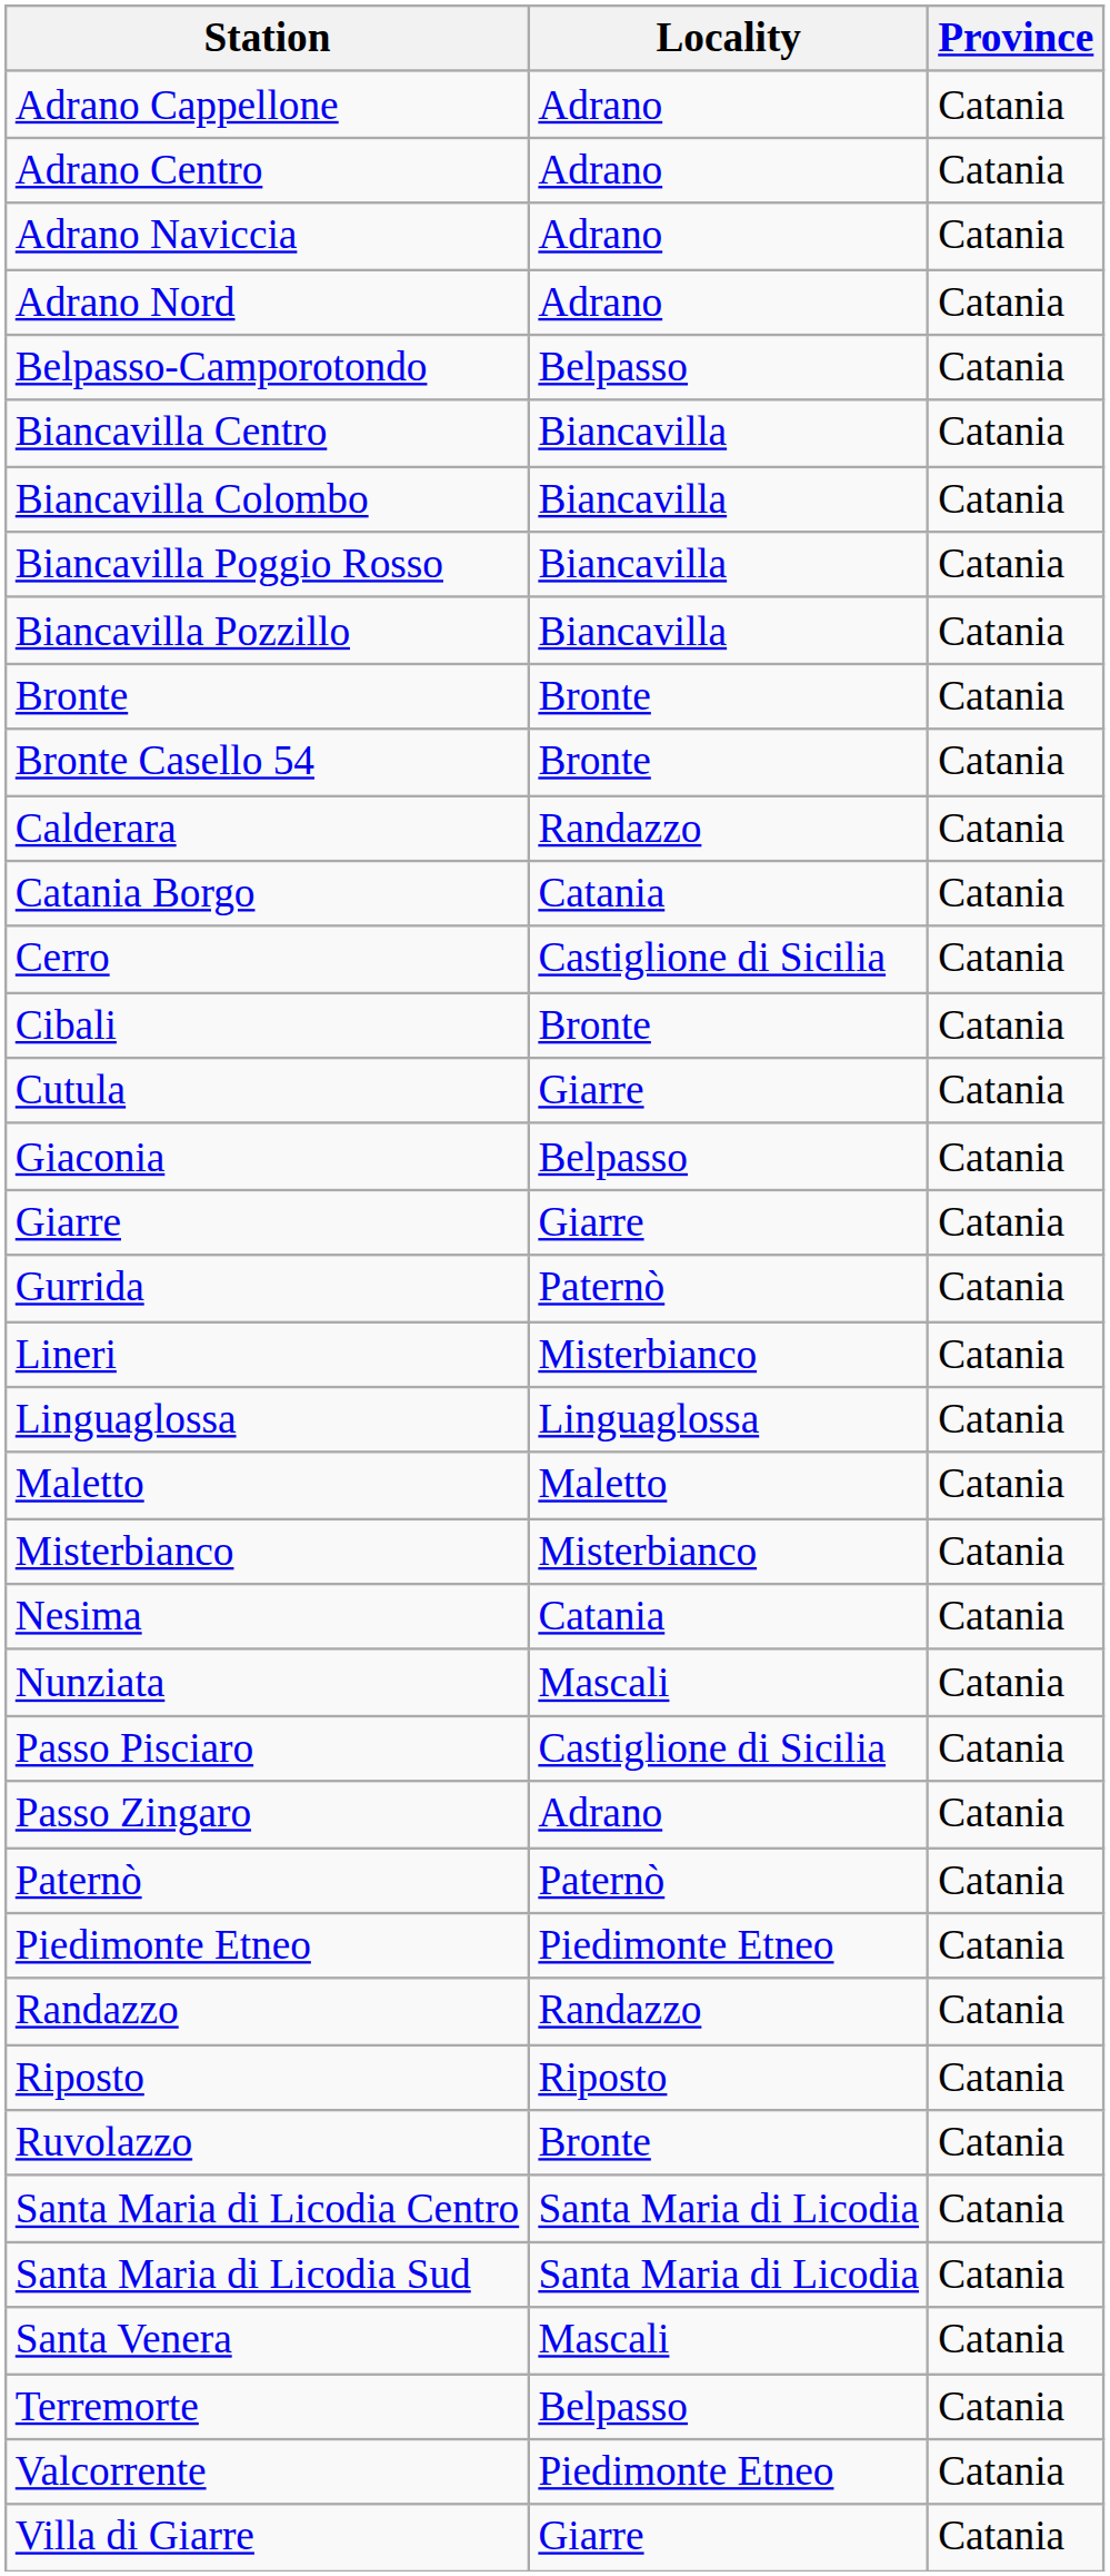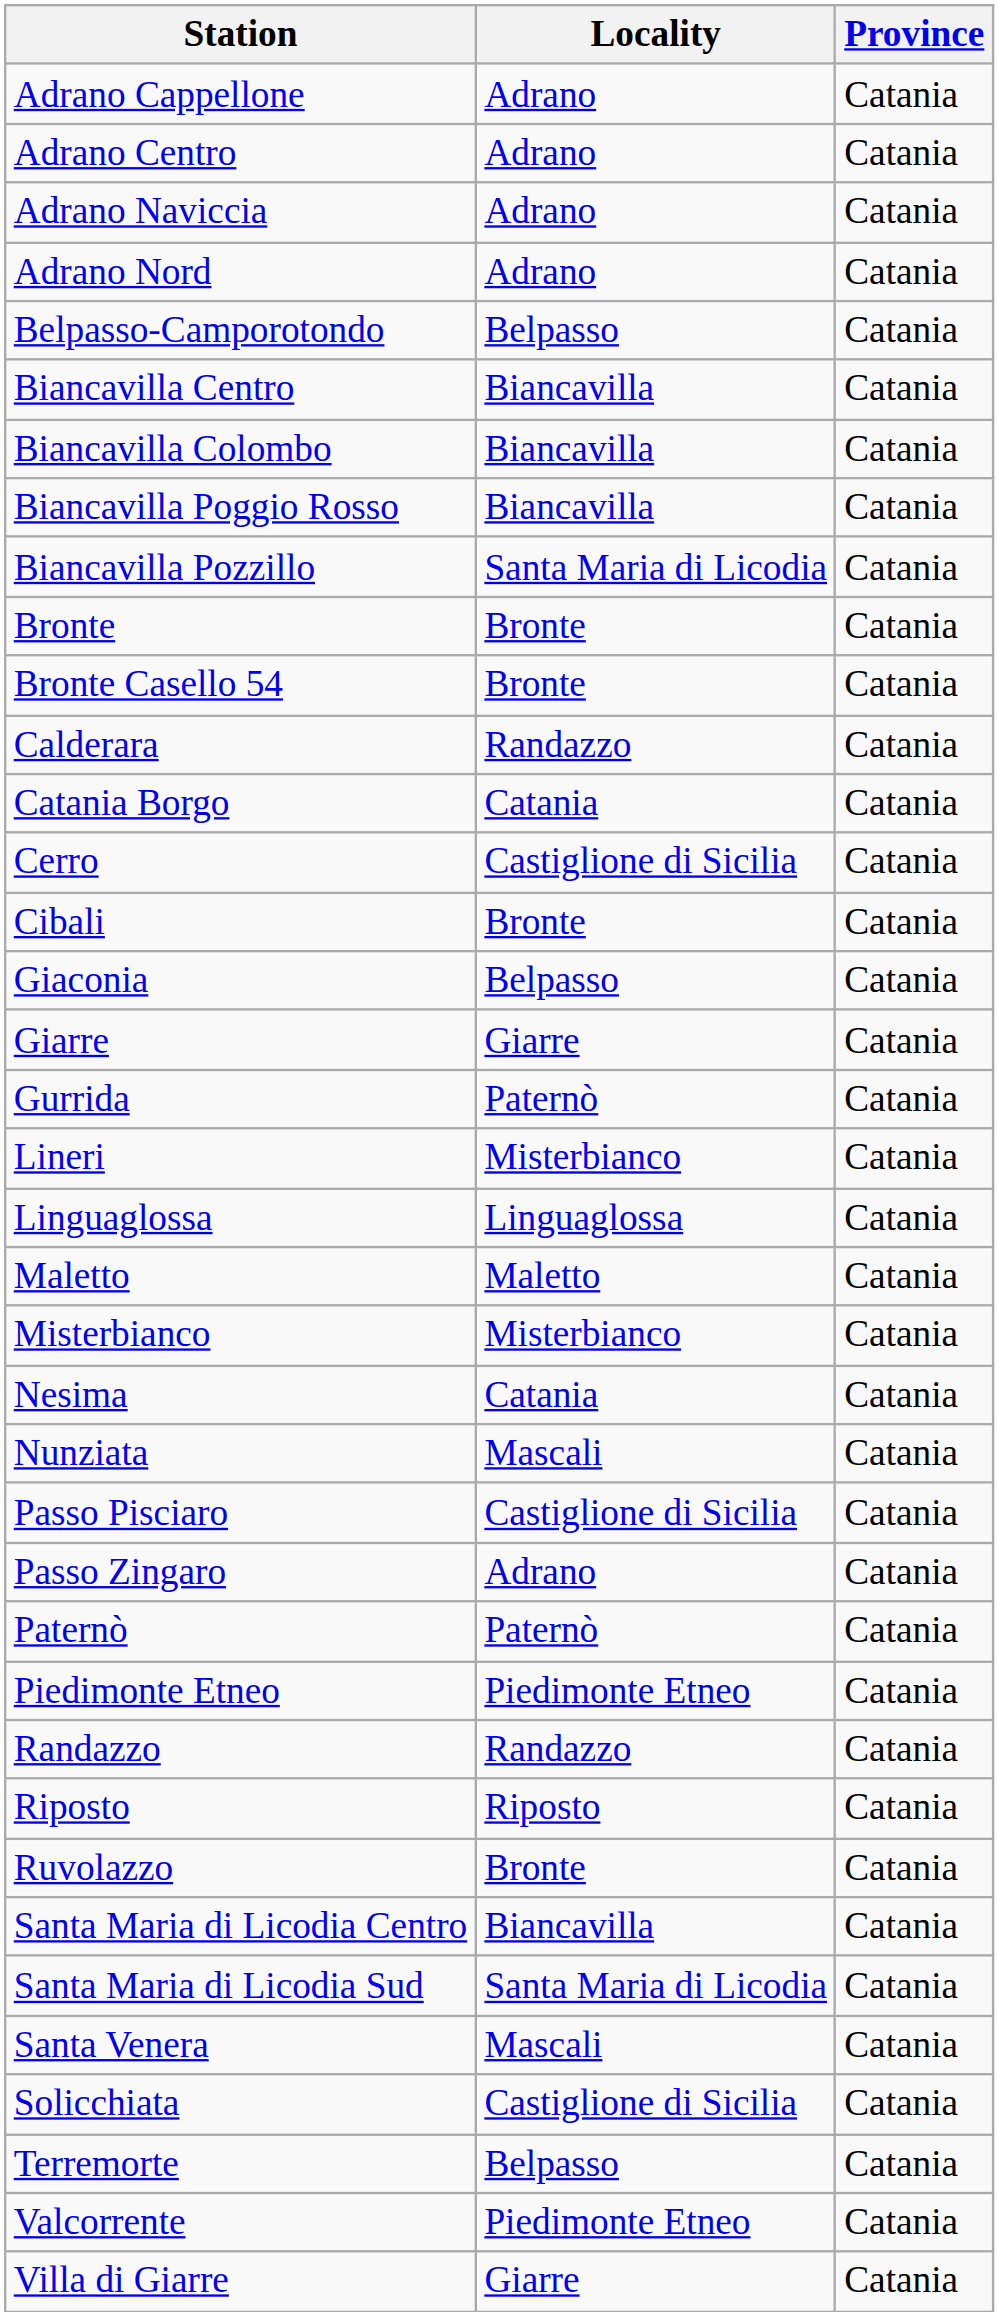 <table class="wikitable sortable">
 <tr>
 <th>Station</th>
 <th>Locality</th>
 <th><a href='#'>Province</a></th>
 </tr>
 <tr>
 <td><a href='#'>Adrano Cappellone</a></td>
 <td><a href='#'>Adrano</a></td>
 <td>Catania</td>
 </tr>
 <tr>
 <td><a href='#'>Adrano Centro</a></td>
 <td><a href='#'>Adrano</a></td>
 <td>Catania</td>
 </tr>
 <tr>
 <td><a href='#'>Adrano Naviccia</a></td>
 <td><a href='#'>Adrano</a></td>
 <td>Catania</td>
 </tr>
 <tr>
 <td><a href='#'>Adrano Nord</a></td>
 <td><a href='#'>Adrano</a></td>
 <td>Catania</td>
 </tr>
 <tr>
 <td><a href='#'>Belpasso-Camporotondo</a></td>
 <td><a href='#'>Belpasso</a></td>
 <td>Catania</td>
 </tr>
 <tr>
 <td><a href='#'>Biancavilla Centro</a></td>
 <td><a href='#'>Biancavilla</a></td>
 <td>Catania</td>
 </tr>
 <tr>
 <td><a href='#'>Biancavilla Colombo</a></td>
 <td><a href='#'>Biancavilla</a></td>
 <td>Catania</td>
 </tr>
 <tr>
 <td><a href='#'>Biancavilla Poggio Rosso</a></td>
 <td><a href='#'>Biancavilla</a></td>
 <td>Catania</td>
 </tr>
 <tr>
 <td><a href='#'>Biancavilla Pozzillo</a></td>
-<td><a href='#'>Biancavilla</a></td>
+<td><a href='#'>Santa Maria di Licodia</a></td>
 <td>Catania</td>
 </tr>
 <tr>
 <td><a href='#'>Bronte</a></td>
 <td><a href='#'>Bronte</a></td>
 <td>Catania</td>
 </tr>
 <tr>
 <td><a href='#'>Bronte Casello 54</a></td>
 <td><a href='#'>Bronte</a></td>
 <td>Catania</td>
 </tr>
 <tr>
 <td><a href='#'>Calderara</a></td>
 <td><a href='#'>Randazzo</a></td>
 <td>Catania</td>
 </tr>
 <tr>
 <td><a href='#'>Catania Borgo</a></td>
 <td><a href='#'>Catania</a></td>
 <td>Catania</td>
 </tr>
 <tr>
 <td><a href='#'>Cerro</a></td>
 <td><a href='#'>Castiglione di Sicilia</a></td>
 <td>Catania</td>
 </tr>
 <tr>
 <td><a href='#'>Cibali</a></td>
 <td><a href='#'>Bronte</a></td>
-<td>Catania</td>
-</tr>
-<tr>
-<td><a href='#'>Cutula</a></td>
-<td><a href='#'>Giarre</a></td>
 <td>Catania</td>
 </tr>
 <tr>
 <td><a href='#'>Giaconia</a></td>
 <td><a href='#'>Belpasso</a></td>
 <td>Catania</td>
 </tr>
 <tr>
 <td><a href='#'>Giarre</a></td>
 <td><a href='#'>Giarre</a></td>
 <td>Catania</td>
 </tr>
 <tr>
 <td><a href='#'>Gurrida</a></td>
 <td><a href='#'>Paternò</a></td>
 <td>Catania</td>
 </tr>
 <tr>
 <td><a href='#'>Lineri</a></td>
 <td><a href='#'>Misterbianco</a></td>
 <td>Catania</td>
 </tr>
 <tr>
 <td><a href='#'>Linguaglossa</a></td>
 <td><a href='#'>Linguaglossa</a></td>
 <td>Catania</td>
 </tr>
 <tr>
 <td><a href='#'>Maletto</a></td>
 <td><a href='#'>Maletto</a></td>
 <td>Catania</td>
 </tr>
 <tr>
 <td><a href='#'>Misterbianco</a></td>
 <td><a href='#'>Misterbianco</a></td>
 <td>Catania</td>
 </tr>
 <tr>
 <td><a href='#'>Nesima</a></td>
 <td><a href='#'>Catania</a></td>
 <td>Catania</td>
 </tr>
 <tr>
 <td><a href='#'>Nunziata</a></td>
 <td><a href='#'>Mascali</a></td>
 <td>Catania</td>
 </tr>
 <tr>
 <td><a href='#'>Passo Pisciaro</a></td>
 <td><a href='#'>Castiglione di Sicilia</a></td>
 <td>Catania</td>
 </tr>
 <tr>
 <td><a href='#'>Passo Zingaro</a></td>
 <td><a href='#'>Adrano</a></td>
 <td>Catania</td>
 </tr>
 <tr>
 <td><a href='#'>Paternò</a></td>
 <td><a href='#'>Paternò</a></td>
 <td>Catania</td>
 </tr>
 <tr>
 <td><a href='#'>Piedimonte Etneo</a></td>
 <td><a href='#'>Piedimonte Etneo</a></td>
 <td>Catania</td>
 </tr>
 <tr>
 <td><a href='#'>Randazzo</a></td>
 <td><a href='#'>Randazzo</a></td>
 <td>Catania</td>
 </tr>
 <tr>
 <td><a href='#'>Riposto</a></td>
 <td><a href='#'>Riposto</a></td>
 <td>Catania</td>
 </tr>
 <tr>
 <td><a href='#'>Ruvolazzo</a></td>
 <td><a href='#'>Bronte</a></td>
 <td>Catania</td>
 </tr>
 <tr>
 <td><a href='#'>Santa Maria di Licodia Centro</a></td>
-<td><a href='#'>Santa Maria di Licodia</a></td>
+<td><a href='#'>Biancavilla</a></td>
 <td>Catania</td>
 </tr>
 <tr>
 <td><a href='#'>Santa Maria di Licodia Sud</a></td>
 <td><a href='#'>Santa Maria di Licodia</a></td>
 <td>Catania</td>
 </tr>
 <tr>
 <td><a href='#'>Santa Venera</a></td>
 <td><a href='#'>Mascali</a></td>
+<td>Catania</td>
+</tr>
+<tr>
+<td><a href='#'>Solicchiata</a></td>
+<td><a href='#'>Castiglione di Sicilia</a></td>
 <td>Catania</td>
 </tr>
 <tr>
 <td><a href='#'>Terremorte</a></td>
 <td><a href='#'>Belpasso</a></td>
 <td>Catania</td>
 </tr>
 <tr>
 <td><a href='#'>Valcorrente</a></td>
 <td><a href='#'>Piedimonte Etneo</a></td>
 <td>Catania</td>
 </tr>
 <tr>
 <td><a href='#'>Villa di Giarre</a></td>
 <td><a href='#'>Giarre</a></td>
 <td>Catania</td>
 </tr>
 </table>
